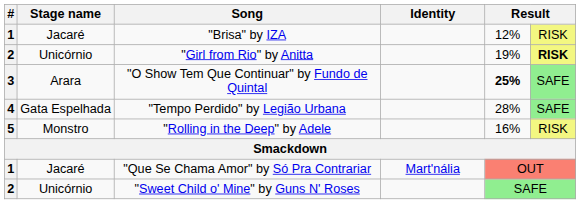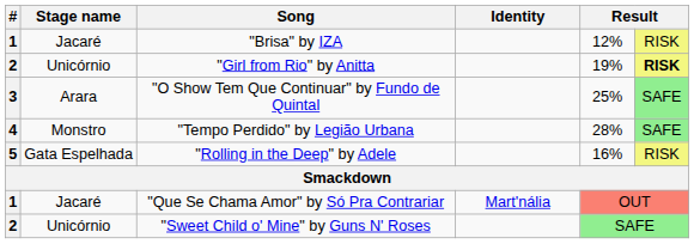 <table class="wikitable plainrowheaders" style="text-align: center;">
 <tr>
 <th>#</th>
 <th width=115>Stage name</th>
 <th width=330>Song</th>
 <th width=125>Identity</th>
 <th width=100 colspan=2>Result</th>
 </tr>
 <tr>
 <th>1</th>
 <td>Jacaré</td>
 <td>"Brisa" by <a href='#'>IZA</a></td>
 <td></td>
 <td width=50>12%</td>
 <td width=50 bgcolor="#F3F781">RISK</td>
 </tr>
 <tr>
 <th>2</th>
 <td>Unicórnio</td>
 <td>"<a href='#'>Girl from Rio</a>" by <a href='#'>Anitta</a></td>
 <td></td>
 <td>19%</td>
 <td bgcolor="#F3F781"><strong>RISK</strong></td>
 </tr>
 <tr>
 <th>3</th>
 <td>Arara</td>
 <td>"O Show Tem Que Continuar" by <a href='#'>Fundo de Quintal</a></td>
 <td></td>
-<td><strong>25%</strong></td>
+<td>25%</td>
 <td bgcolor="lightgreen">SAFE</td>
 </tr>
 <tr>
 <th>4</th>
-<td>Gata Espelhada</td>
+<td>Monstro</td>
 <td>"Tempo Perdido" by <a href='#'>Legião Urbana</a></td>
 <td></td>
 <td>28%</td>
 <td bgcolor="lightgreen">SAFE</td>
 </tr>
 <tr>
 <th>5</th>
-<td>Monstro</td>
+<td>Gata Espelhada</td>
 <td>"<a href='#'>Rolling in the Deep</a>" by <a href='#'>Adele</a></td>
 <td></td>
 <td>16%</td>
 <td bgcolor="#F3F781">RISK</td>
 </tr>
 <tr>
 <th colspan="6">Smackdown</th>
 </tr>
 <tr>
 <th>1</th>
 <td>Jacaré</td>
 <td>"Que Se Chama Amor" by <a href='#'>Só Pra Contrariar</a></td>
 <td><a href='#'>Mart'nália</a></td>
 <td bgcolor="#FA8072" colspan=2>OUT</td>
 </tr>
 <tr>
 <th>2</th>
 <td>Unicórnio</td>
 <td>"<a href='#'>Sweet Child o' Mine</a>" by <a href='#'>Guns N' Roses</a></td>
 <td></td>
 <td bgcolor="lightgreen" colspan=2>SAFE</td>
 </tr>
 </table>
